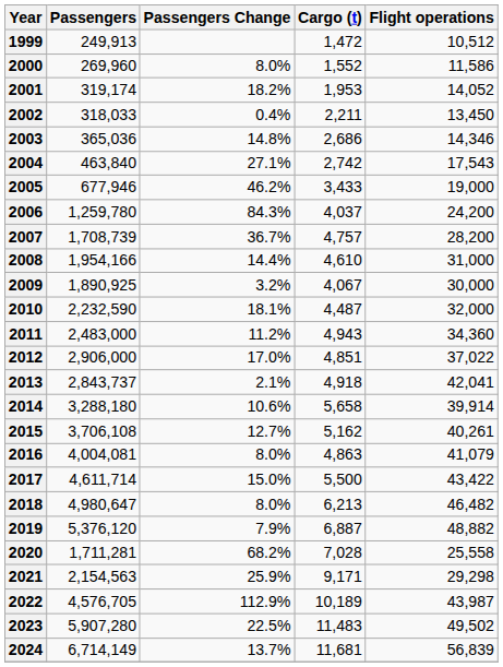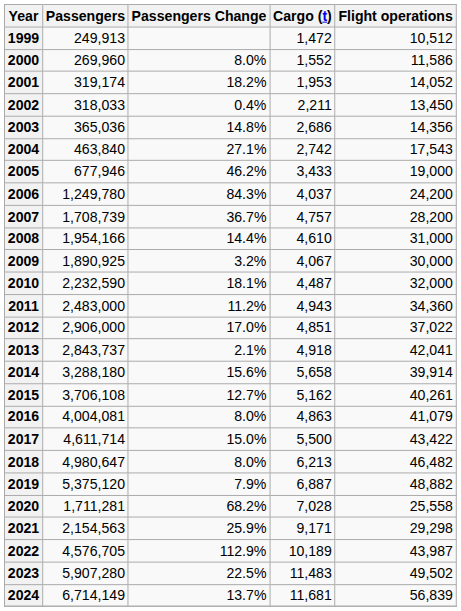 <table class="wikitable sortable" style="font-size: 90%">
 <tr>
 <th>Year</th>
 <th>Passengers</th>
 <th>Passengers Change</th>
 <th>Cargo (<a href='#'>t</a>)</th>
 <th>Flight operations</th>
 </tr>
 <tr align=right>
 <th>1999</th>
 <td>249,913</td>
 <td></td>
 <td>1,472</td>
 <td>10,512</td>
 </tr>
 <tr align=right>
 <th>2000</th>
 <td>269,960</td>
 <td> 8.0%</td>
 <td> 1,552</td>
 <td> 11,586</td>
 </tr>
 <tr align=right>
 <th>2001</th>
 <td>319,174</td>
 <td> 18.2%</td>
 <td> 1,953</td>
 <td> 14,052</td>
 </tr>
 <tr align=right>
 <th>2002</th>
 <td>318,033</td>
 <td> 0.4%</td>
 <td> 2,211</td>
 <td> 13,450</td>
 </tr>
 <tr align=right>
 <th>2003</th>
 <td>365,036</td>
 <td> 14.8%</td>
 <td> 2,686</td>
-<td> 14,346</td>
+<td> 14,356</td>
 </tr>
 <tr align=right>
 <th>2004</th>
 <td>463,840</td>
 <td> 27.1%</td>
 <td> 2,742</td>
 <td> 17,543</td>
 </tr>
 <tr align=right>
 <th>2005</th>
 <td>677,946</td>
 <td> 46.2%</td>
 <td> 3,433</td>
 <td> 19,000</td>
 </tr>
 <tr align=right>
 <th>2006</th>
-<td>1,259,780</td>
+<td>1,249,780</td>
 <td> 84.3%</td>
 <td> 4,037</td>
 <td> 24,200</td>
 </tr>
 <tr align=right>
 <th>2007</th>
 <td>1,708,739</td>
 <td> 36.7%</td>
 <td> 4,757</td>
 <td> 28,200</td>
 </tr>
 <tr align=right>
 <th>2008</th>
 <td>1,954,166</td>
 <td> 14.4%</td>
 <td> 4,610</td>
 <td> 31,000</td>
 </tr>
 <tr align=right>
 <th>2009</th>
 <td>1,890,925</td>
 <td> 3.2%</td>
 <td> 4,067</td>
 <td> 30,000</td>
 </tr>
 <tr align=right>
 <th>2010</th>
 <td>2,232,590</td>
 <td> 18.1%</td>
 <td> 4,487</td>
 <td> 32,000</td>
 </tr>
 <tr align=right>
 <th>2011</th>
 <td>2,483,000</td>
 <td> 11.2%</td>
 <td> 4,943</td>
 <td> 34,360</td>
 </tr>
 <tr align=right>
 <th>2012</th>
 <td>2,906,000</td>
 <td> 17.0%</td>
 <td> 4,851</td>
 <td> 37,022</td>
 </tr>
 <tr align=right>
 <th>2013</th>
 <td>2,843,737</td>
 <td> 2.1%</td>
 <td> 4,918</td>
 <td> 42,041</td>
 </tr>
 <tr align=right>
 <th>2014</th>
 <td>3,288,180</td>
-<td> 10.6%</td>
+<td> 15.6%</td>
 <td> 5,658</td>
 <td> 39,914</td>
 </tr>
 <tr align=right>
 <th>2015</th>
 <td>3,706,108</td>
 <td> 12.7%</td>
 <td> 5,162</td>
 <td> 40,261</td>
 </tr>
 <tr align=right>
 <th>2016</th>
 <td>4,004,081</td>
 <td> 8.0%</td>
 <td> 4,863</td>
 <td> 41,079</td>
 </tr>
 <tr align=right>
 <th>2017</th>
 <td>4,611,714</td>
 <td> 15.0%</td>
 <td> 5,500</td>
 <td> 43,422</td>
 </tr>
 <tr align=right>
 <th>2018</th>
 <td>4,980,647</td>
 <td> 8.0%</td>
 <td> 6,213</td>
 <td> 46,482</td>
 </tr>
 <tr align=right>
 <th>2019</th>
-<td>5,376,120</td>
+<td>5,375,120</td>
 <td> 7.9%</td>
 <td> 6,887</td>
 <td> 48,882</td>
 </tr>
 <tr align=right>
 <th>2020</th>
 <td>1,711,281</td>
 <td> 68.2%</td>
 <td> 7,028</td>
 <td> 25,558</td>
 </tr>
 <tr align=right>
 <th>2021</th>
 <td>2,154,563</td>
 <td> 25.9%</td>
 <td> 9,171</td>
 <td> 29,298</td>
 </tr>
 <tr align=right>
 <th>2022</th>
 <td>4,576,705</td>
 <td> 112.9%</td>
 <td> 10,189</td>
 <td> 43,987</td>
 </tr>
 <tr align=right>
 <th>2023</th>
 <td>5,907,280</td>
 <td> 22.5%</td>
 <td> 11,483</td>
 <td> 49,502</td>
 </tr>
 <tr align=right>
 <th>2024</th>
 <td>6,714,149</td>
 <td> 13.7%</td>
 <td> 11,681</td>
 <td> 56,839</td>
 </tr>
 <tr align=right>
 </tr>
 </table>
